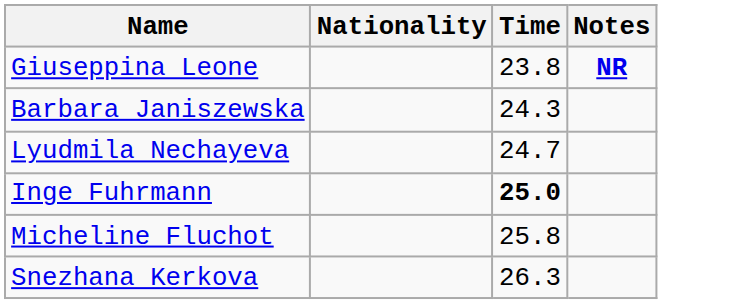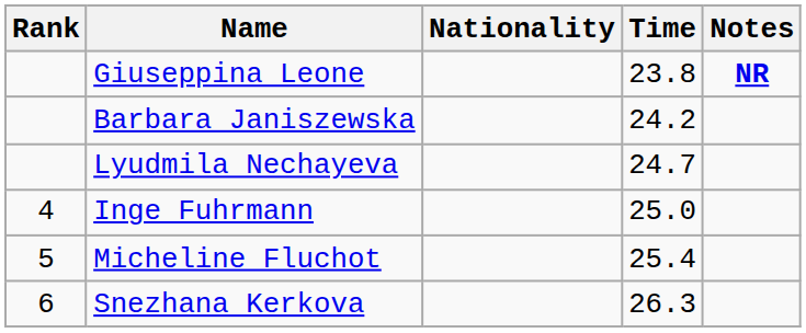 <table class="wikitable sortable" style="text-align:center">
 <tr>
+<th>Rank</th>
 <th>Name</th>
 <th>Nationality</th>
 <th>Time</th>
 <th>Notes</th>
 </tr>
 <tr>
+<td></td>
 <td align=left><a href='#'>Giuseppina Leone</a></td>
 <td align=left></td>
 <td>23.8</td>
 <td><strong><a href='#'>NR</a></strong></td>
 </tr>
 <tr>
+<td></td>
 <td align=left><a href='#'>Barbara Janiszewska</a></td>
 <td align=left></td>
-<td>24.3</td>
+<td>24.2</td>
 <td></td>
 </tr>
 <tr>
+<td></td>
 <td align=left><a href='#'>Lyudmila Nechayeva</a></td>
 <td align=left></td>
 <td>24.7</td>
 <td></td>
 </tr>
 <tr>
+<td>4</td>
 <td align=left><a href='#'>Inge Fuhrmann</a></td>
 <td align=left></td>
-<td><strong>25.0</strong></td>
+<td>25.0</td>
 <td></td>
 </tr>
 <tr>
+<td>5</td>
 <td align=left><a href='#'>Micheline Fluchot</a></td>
 <td align=left></td>
-<td>25.8</td>
+<td>25.4</td>
 <td></td>
 </tr>
 <tr>
+<td>6</td>
 <td align=left><a href='#'>Snezhana Kerkova</a></td>
 <td align=left></td>
 <td>26.3</td>
 <td></td>
 </tr>
 </table>
